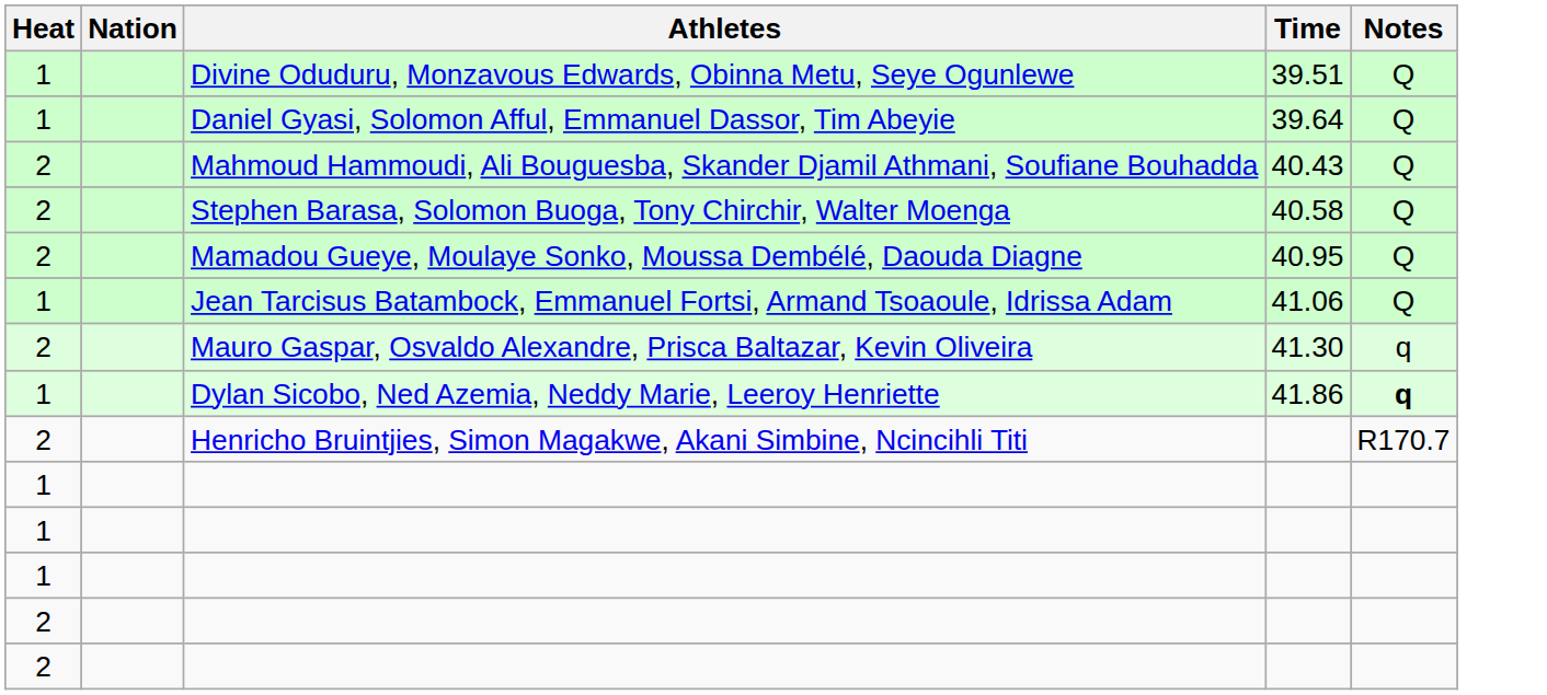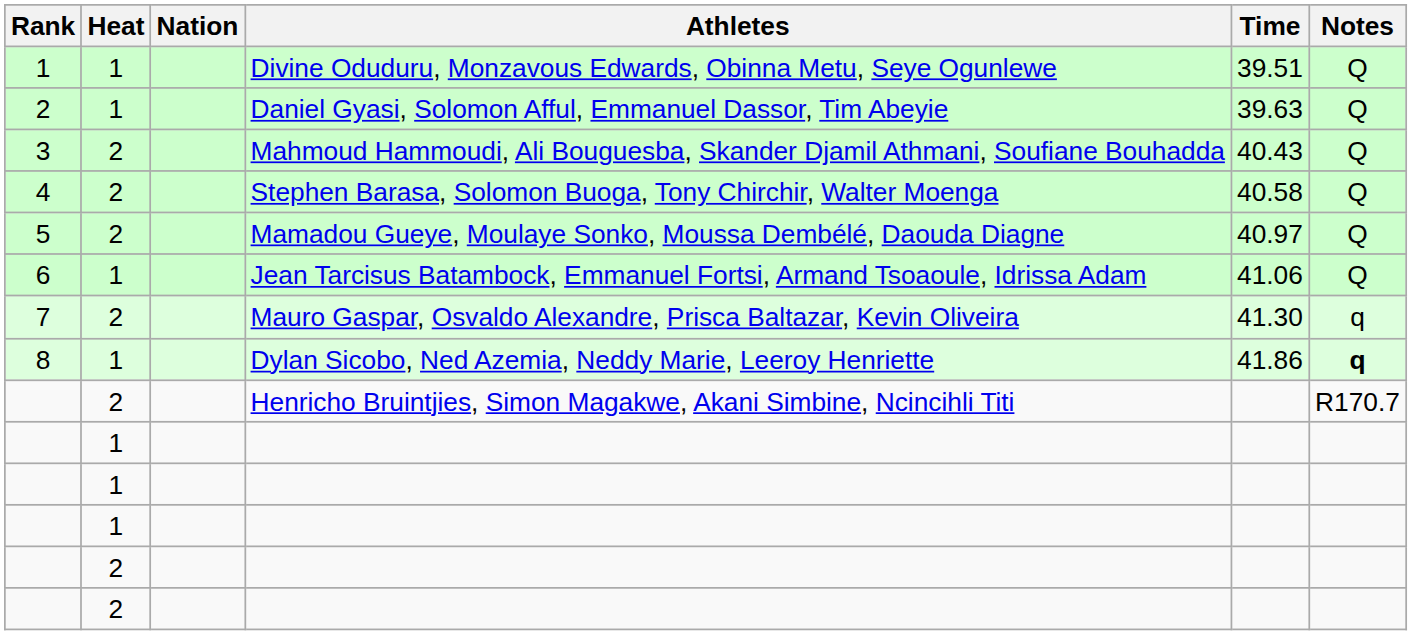 <table class="wikitable sortable" style="text-align:center;font-size:95%">
 <tr>
+<th>Rank</th>
 <th>Heat</th>
 <th>Nation</th>
 <th>Athletes</th>
 <th>Time</th>
 <th>Notes</th>
 </tr>
 <tr bgcolor=ccffcc>
 <td>1</td>
+<td>1</td>
 <td align=left></td>
 <td align=left><a href='#'>Divine Oduduru</a>, <a href='#'>Monzavous Edwards</a>, <a href='#'>Obinna Metu</a>, <a href='#'>Seye Ogunlewe</a></td>
 <td>39.51</td>
 <td>Q</td>
 </tr>
 <tr bgcolor=ccffcc>
+<td>2</td>
 <td>1</td>
 <td align=left></td>
 <td align=left><a href='#'>Daniel Gyasi</a>, <a href='#'>Solomon Afful</a>, <a href='#'>Emmanuel Dassor</a>, <a href='#'>Tim Abeyie</a></td>
-<td>39.64</td>
+<td>39.63</td>
 <td>Q</td>
 </tr>
 <tr bgcolor=ccffcc>
+<td>3</td>
 <td>2</td>
 <td align=left></td>
 <td align=left><a href='#'>Mahmoud Hammoudi</a>, <a href='#'>Ali Bouguesba</a>, <a href='#'>Skander Djamil Athmani</a>, <a href='#'>Soufiane Bouhadda</a></td>
 <td>40.43</td>
 <td>Q</td>
 </tr>
 <tr bgcolor=ccffcc>
+<td>4</td>
 <td>2</td>
 <td align=left></td>
 <td align=left><a href='#'>Stephen Barasa</a>, <a href='#'>Solomon Buoga</a>, <a href='#'>Tony Chirchir</a>, <a href='#'>Walter Moenga</a></td>
 <td>40.58</td>
 <td>Q</td>
 </tr>
 <tr bgcolor=ccffcc>
+<td>5</td>
 <td>2</td>
 <td align=left></td>
 <td align=left><a href='#'>Mamadou Gueye</a>, <a href='#'>Moulaye Sonko</a>, <a href='#'>Moussa Dembélé</a>, <a href='#'>Daouda Diagne</a></td>
-<td>40.95</td>
+<td>40.97</td>
 <td>Q</td>
 </tr>
 <tr bgcolor=ccffcc>
+<td>6</td>
 <td>1</td>
 <td align=left></td>
 <td align=left><a href='#'>Jean Tarcisus Batambock</a>, <a href='#'>Emmanuel Fortsi</a>, <a href='#'>Armand Tsoaoule</a>, <a href='#'>Idrissa Adam</a></td>
 <td>41.06</td>
 <td>Q</td>
 </tr>
 <tr bgcolor=ddffdd>
+<td>7</td>
 <td>2</td>
 <td align=left></td>
 <td align=left><a href='#'>Mauro Gaspar</a>, <a href='#'>Osvaldo Alexandre</a>, <a href='#'>Prisca Baltazar</a>, <a href='#'>Kevin Oliveira</a></td>
 <td>41.30</td>
 <td>q</td>
 </tr>
 <tr bgcolor=ddffdd>
+<td>8</td>
 <td>1</td>
 <td align=left></td>
 <td align=left><a href='#'>Dylan Sicobo</a>, <a href='#'>Ned Azemia</a>, <a href='#'>Neddy Marie</a>, <a href='#'>Leeroy Henriette</a></td>
 <td>41.86</td>
 <td><strong>q</strong></td>
 </tr>
 <tr>
+<td></td>
 <td>2</td>
 <td align=left></td>
 <td align=left><a href='#'>Henricho Bruintjies</a>, <a href='#'>Simon Magakwe</a>, <a href='#'>Akani Simbine</a>, <a href='#'>Ncincihli Titi</a></td>
 <td></td>
 <td>R170.7 </td>
 </tr>
 <tr>
+<td></td>
 <td>1</td>
 <td align=left></td>
 <td align=left></td>
 <td></td>
 <td></td>
 </tr>
 <tr>
+<td></td>
 <td>1</td>
 <td align=left></td>
 <td align=left></td>
 <td></td>
 <td></td>
 </tr>
 <tr>
+<td></td>
 <td>1</td>
 <td align=left></td>
 <td align=left></td>
 <td></td>
 <td></td>
 </tr>
 <tr>
+<td></td>
 <td>2</td>
 <td align=left></td>
 <td align=left></td>
 <td></td>
 <td></td>
 </tr>
 <tr>
+<td></td>
 <td>2</td>
 <td align=left></td>
 <td align=left></td>
 <td></td>
 <td></td>
 </tr>
 </table>
